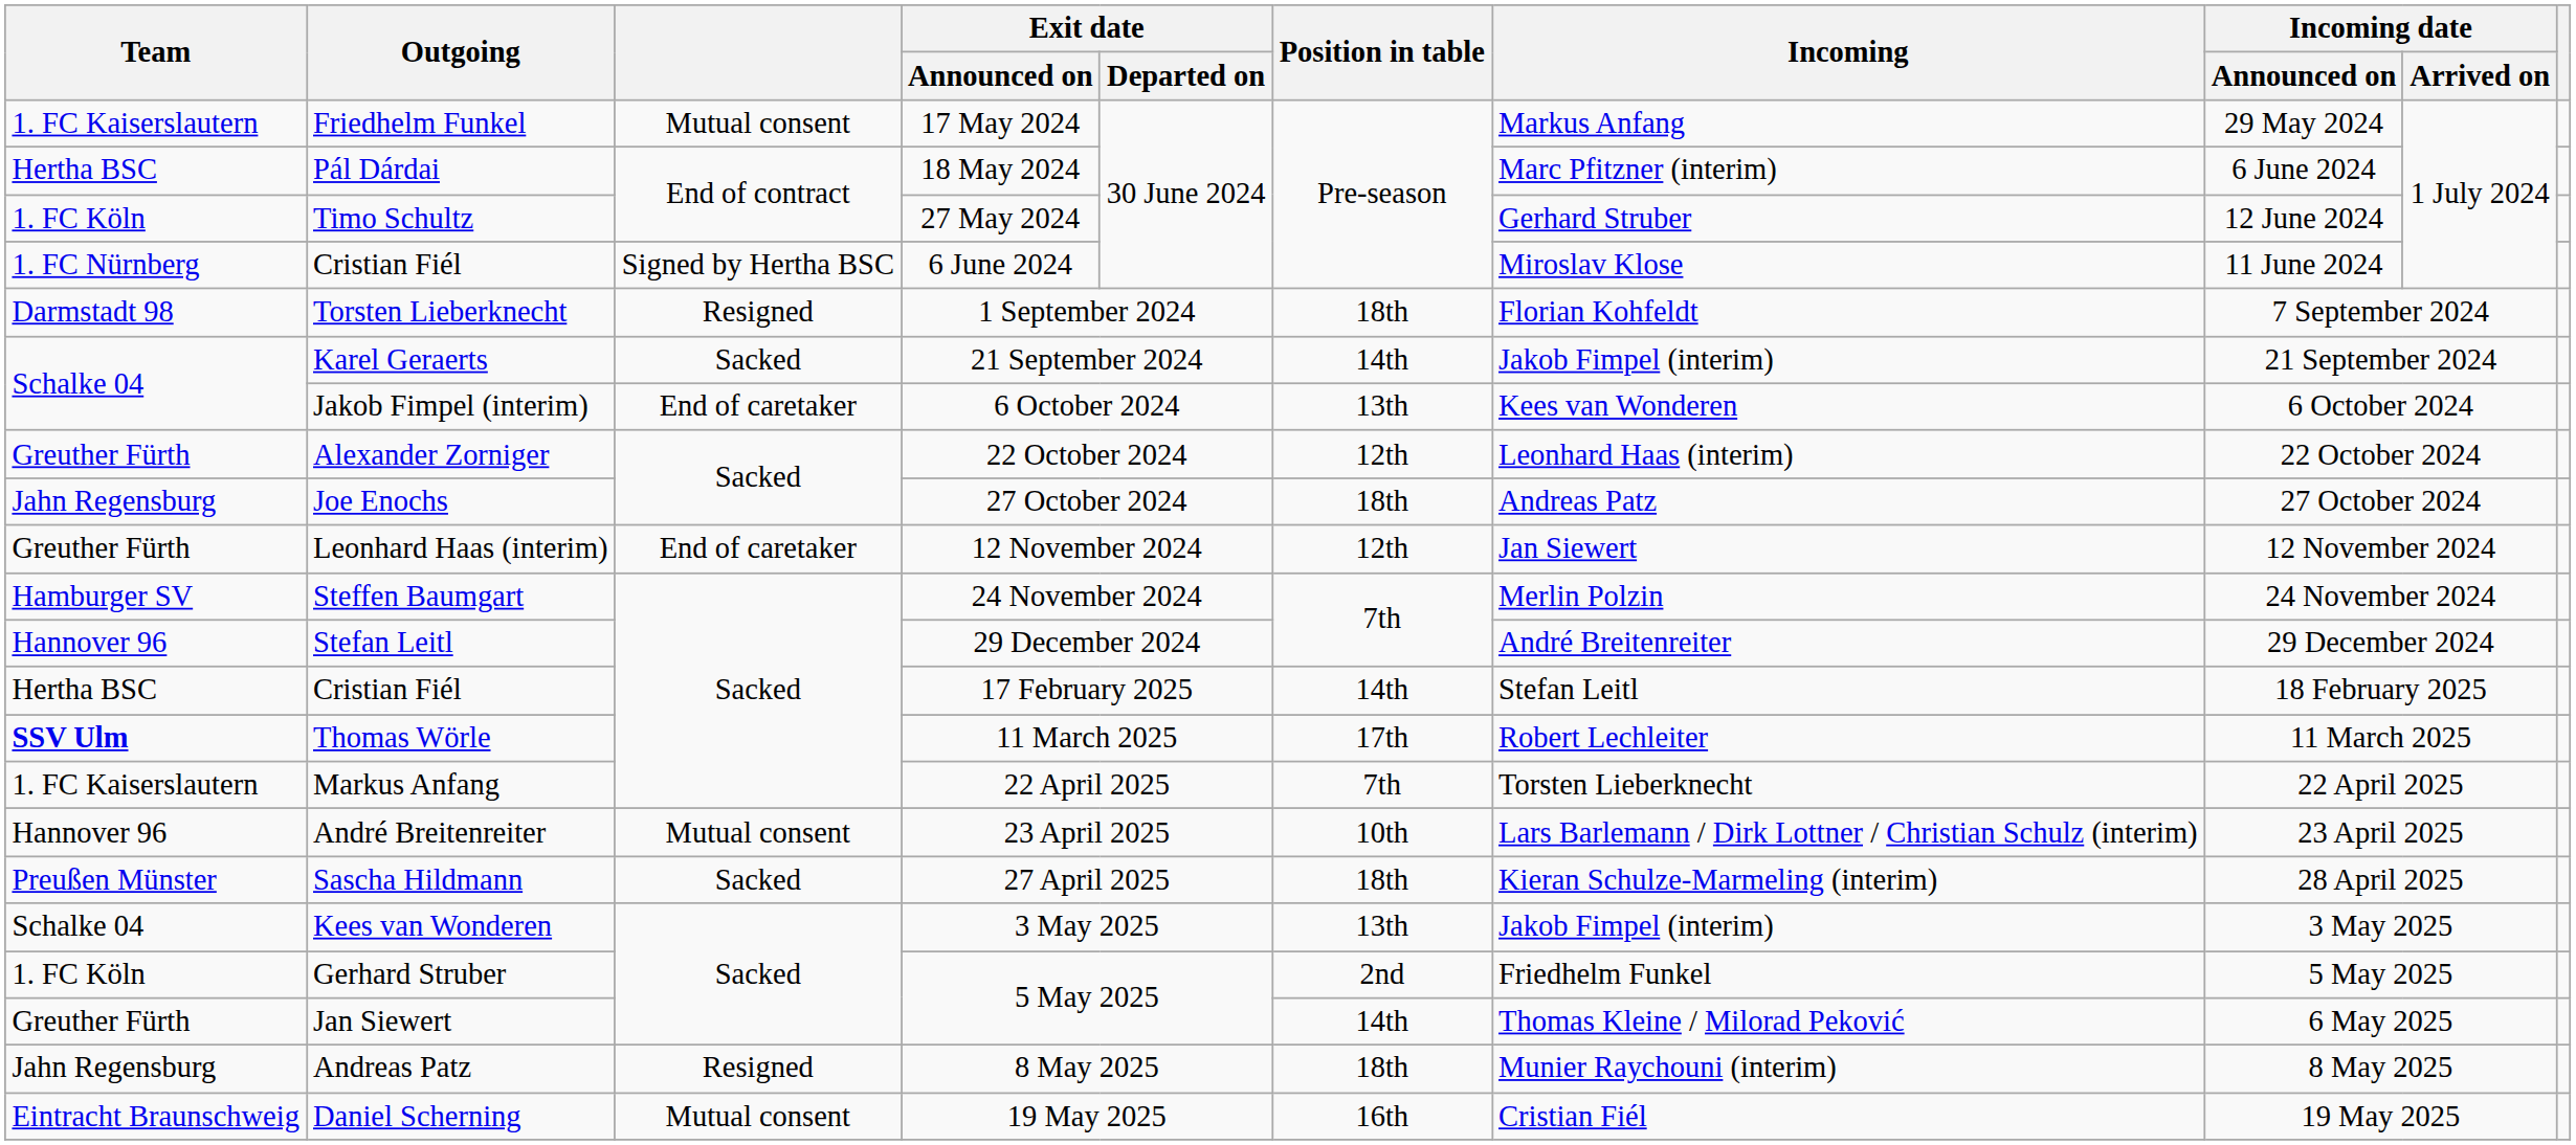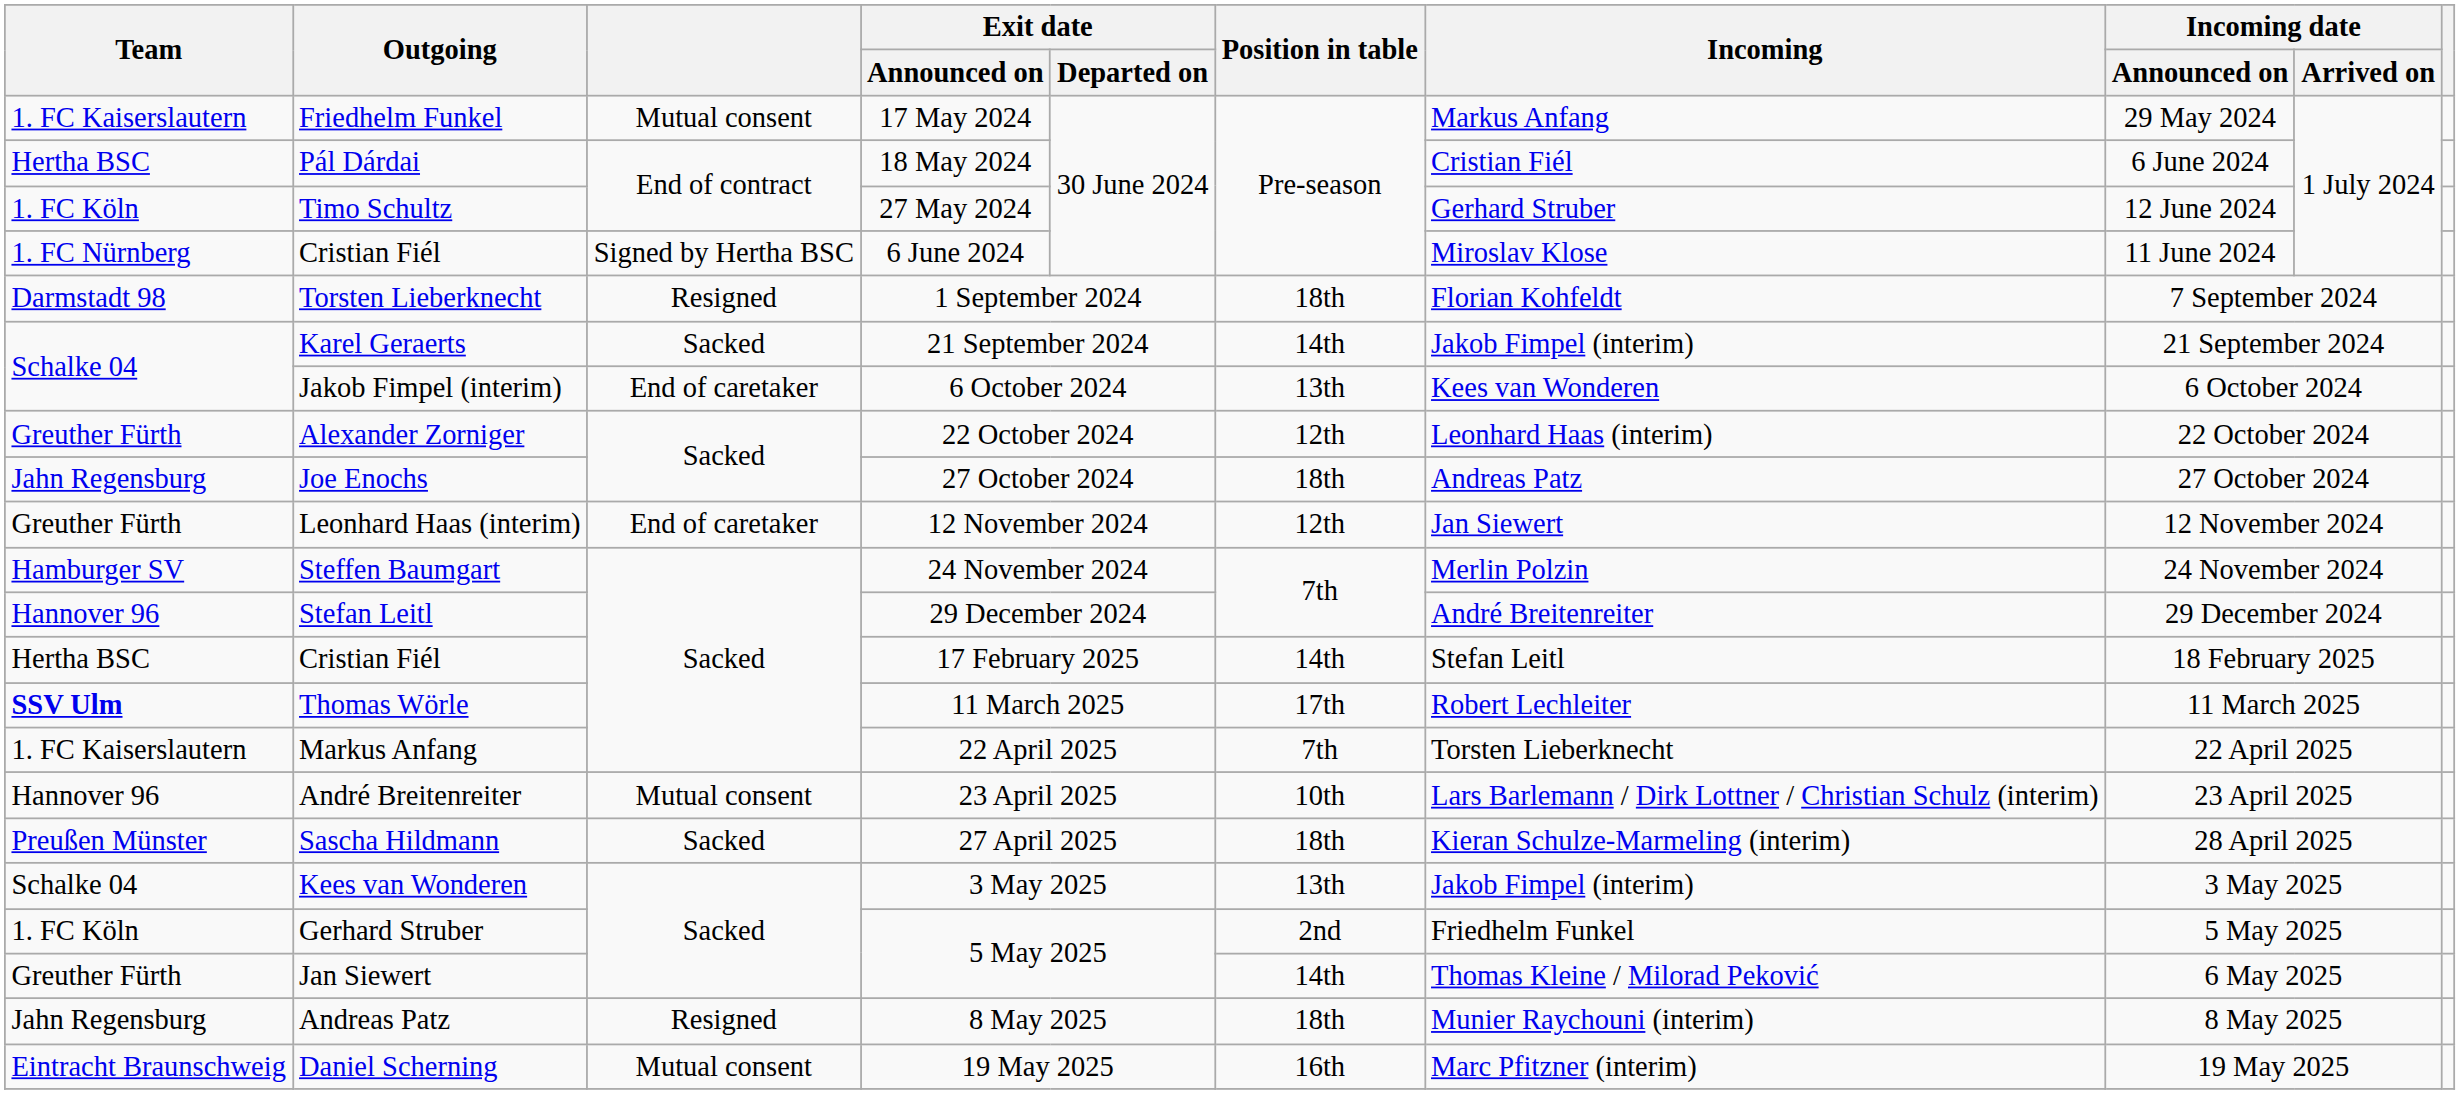 <table class="wikitable" style="text-align:center">
 <tr>
 <th rowspan="2">Team</th>
 <th rowspan="2">Outgoing</th>
 <th rowspan="2"></th>
 <th colspan="2">Exit date</th>
 <th rowspan="2">Position in table</th>
 <th rowspan="2">Incoming</th>
 <th colspan="2">Incoming date</th>
 <th rowspan="2"></th>
 </tr>
 <tr>
 <th>Announced on</th>
 <th>Departed on</th>
 <th>Announced on</th>
 <th>Arrived on</th>
 </tr>
 <tr>
 <td align="left"><a href='#'>1. FC Kaiserslautern</a></td>
 <td align="left"> <a href='#'>Friedhelm Funkel</a></td>
 <td>Mutual consent</td>
 <td>17 May 2024</td>
 <td rowspan=4>30 June 2024</td>
 <td rowspan=4>Pre-season</td>
 <td align="left"> <a href='#'>Markus Anfang</a></td>
 <td>29 May 2024</td>
 <td rowspan=4>1 July 2024</td>
 <td></td>
 </tr>
 <tr>
 <td align="left"><a href='#'>Hertha BSC</a></td>
 <td align="left"> <a href='#'>Pál Dárdai</a></td>
 <td rowspan=2>End of contract</td>
 <td>18 May 2024</td>
-<td align="left"> <a href='#'>Marc Pfitzner</a> (interim)</td>
+<td align="left"> <a href='#'>Cristian Fiél</a></td>
 <td>6 June 2024</td>
 <td></td>
 </tr>
 <tr>
 <td align="left"><a href='#'>1. FC Köln</a></td>
 <td align="left"> <a href='#'>Timo Schultz</a></td>
 <td>27 May 2024</td>
 <td align="left"> <a href='#'>Gerhard Struber</a></td>
 <td>12 June 2024</td>
 <td></td>
 </tr>
 <tr>
 <td align="left"><a href='#'>1. FC Nürnberg</a></td>
 <td align="left"> Cristian Fiél</td>
 <td>Signed by Hertha BSC</td>
 <td>6 June 2024</td>
 <td align="left"> <a href='#'>Miroslav Klose</a></td>
 <td>11 June 2024</td>
 <td></td>
 </tr>
 <tr>
 <td align="left"><a href='#'>Darmstadt 98</a></td>
 <td align="left"> <a href='#'>Torsten Lieberknecht</a></td>
 <td>Resigned</td>
 <td colspan=2>1 September 2024</td>
 <td>18th</td>
 <td align="left"> <a href='#'>Florian Kohfeldt</a></td>
 <td colspan=2>7 September 2024</td>
 <td></td>
 </tr>
 <tr>
 <td align="left" rowspan=2><a href='#'>Schalke 04</a></td>
 <td align="left"> <a href='#'>Karel Geraerts</a></td>
 <td>Sacked</td>
 <td colspan=2>21 September 2024</td>
 <td>14th</td>
 <td align="left"> <a href='#'>Jakob Fimpel</a> (interim)</td>
 <td colspan=2>21 September 2024</td>
 <td></td>
 </tr>
 <tr>
 <td align="left"> Jakob Fimpel (interim)</td>
 <td>End of caretaker</td>
 <td colspan=2>6 October 2024</td>
 <td>13th</td>
 <td align="left"> <a href='#'>Kees van Wonderen</a></td>
 <td colspan=2>6 October 2024</td>
 <td></td>
 </tr>
 <tr>
 <td align="left"><a href='#'>Greuther Fürth</a></td>
 <td align="left"> <a href='#'>Alexander Zorniger</a></td>
 <td rowspan=2>Sacked</td>
 <td colspan=2>22 October 2024</td>
 <td>12th</td>
 <td align="left"> <a href='#'>Leonhard Haas</a> (interim)</td>
 <td colspan=2>22 October 2024</td>
 <td></td>
 </tr>
 <tr>
 <td align="left"><a href='#'>Jahn Regensburg</a></td>
 <td align="left"> <a href='#'>Joe Enochs</a></td>
 <td colspan=2>27 October 2024</td>
 <td>18th</td>
 <td align="left"> <a href='#'>Andreas Patz</a></td>
 <td colspan=2>27 October 2024</td>
 <td></td>
 </tr>
 <tr>
 <td align="left">Greuther Fürth</td>
 <td align="left"> Leonhard Haas (interim)</td>
 <td>End of caretaker</td>
 <td colspan=2>12 November 2024</td>
 <td>12th</td>
 <td align="left"> <a href='#'>Jan Siewert</a></td>
 <td colspan=2>12 November 2024</td>
 <td></td>
 </tr>
 <tr>
 <td align="left"><a href='#'>Hamburger SV</a></td>
 <td align="left"> <a href='#'>Steffen Baumgart</a></td>
 <td rowspan=5>Sacked</td>
 <td colspan=2>24 November 2024</td>
 <td rowspan=2>7th</td>
 <td align="left"> <a href='#'>Merlin Polzin</a></td>
 <td colspan=2>24 November 2024</td>
 <td></td>
 </tr>
 <tr>
 <td align="left"><a href='#'>Hannover 96</a></td>
 <td align="left"> <a href='#'>Stefan Leitl</a></td>
 <td colspan=2>29 December 2024</td>
 <td align="left"> <a href='#'>André Breitenreiter</a></td>
 <td colspan=2>29 December 2024</td>
 <td></td>
 </tr>
 <tr>
 <td align="left">Hertha BSC</td>
 <td align="left"> Cristian Fiél</td>
 <td colspan=2>17 February 2025</td>
 <td>14th</td>
 <td align="left"> Stefan Leitl</td>
 <td colspan=2>18 February 2025</td>
 <td></td>
 </tr>
 <tr>
 <td align="left"><strong><a href='#'>SSV Ulm</a></strong></td>
 <td align="left"> <a href='#'>Thomas Wörle</a></td>
 <td colspan=2>11 March 2025</td>
 <td>17th</td>
 <td align="left"> <a href='#'>Robert Lechleiter</a></td>
 <td colspan=2>11 March 2025</td>
 <td></td>
 </tr>
 <tr>
 <td align="left">1. FC Kaiserslautern</td>
 <td align="left"> Markus Anfang</td>
 <td colspan=2>22 April 2025</td>
 <td>7th</td>
 <td align="left"> Torsten Lieberknecht</td>
 <td colspan=2>22 April 2025</td>
 <td></td>
 </tr>
 <tr>
 <td align="left">Hannover 96</td>
 <td align="left"> André Breitenreiter</td>
 <td>Mutual consent</td>
 <td colspan=2>23 April 2025</td>
 <td>10th</td>
 <td align="left"> <a href='#'>Lars Barlemann</a> /  <a href='#'>Dirk Lottner</a> /  <a href='#'>Christian Schulz</a> (interim)</td>
 <td colspan=2>23 April 2025</td>
 <td></td>
 </tr>
 <tr>
 <td align="left"><a href='#'>Preußen Münster</a></td>
 <td align="left"> <a href='#'>Sascha Hildmann</a></td>
 <td>Sacked</td>
 <td colspan=2>27 April 2025</td>
 <td>18th</td>
 <td align="left"> <a href='#'>Kieran Schulze-Marmeling</a> (interim)</td>
 <td colspan=2>28 April 2025</td>
 <td></td>
 </tr>
 <tr>
 <td align="left">Schalke 04</td>
 <td align="left"> <a href='#'>Kees van Wonderen</a></td>
 <td rowspan=3>Sacked</td>
 <td colspan=2>3 May 2025</td>
 <td>13th</td>
 <td align="left"> <a href='#'>Jakob Fimpel</a> (interim)</td>
 <td colspan=2>3 May 2025</td>
 <td></td>
 </tr>
 <tr>
 <td align="left">1. FC Köln</td>
 <td align="left"> Gerhard Struber</td>
 <td rowspan=2 colspan=2>5 May 2025</td>
 <td>2nd</td>
 <td align="left"> Friedhelm Funkel</td>
 <td colspan=2>5 May 2025</td>
 <td></td>
 </tr>
 <tr>
 <td align="left">Greuther Fürth</td>
 <td align="left"> Jan Siewert</td>
 <td>14th</td>
 <td align="left"> <a href='#'>Thomas Kleine</a> /  <a href='#'>Milorad Peković</a></td>
 <td colspan=2>6 May 2025</td>
 <td></td>
 </tr>
 <tr>
 <td align="left">Jahn Regensburg</td>
 <td align="left"> Andreas Patz</td>
 <td>Resigned</td>
 <td colspan=2>8 May 2025</td>
 <td>18th</td>
 <td align="left"> <a href='#'>Munier Raychouni</a> (interim)</td>
 <td colspan=2>8 May 2025</td>
 <td></td>
 </tr>
 <tr>
 <td align="left"><a href='#'>Eintracht Braunschweig</a></td>
 <td align="left"> <a href='#'>Daniel Scherning</a></td>
 <td>Mutual consent</td>
 <td colspan=2>19 May 2025</td>
 <td>16th</td>
-<td align="left"> <a href='#'>Cristian Fiél</a></td>
+<td align="left"> <a href='#'>Marc Pfitzner</a> (interim)</td>
 <td colspan=2>19 May 2025</td>
 <td></td>
 </tr>
 </table>
